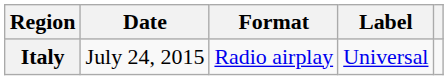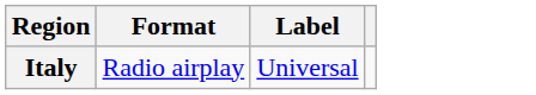 <table class="wikitable plainrowheaders">
 <tr>
 <th scope="col">Region</th>
-<th scope="col">Date</th>
 <th scope="col">Format</th>
 <th scope="col">Label</th>
 <th scope="col"></th>
 </tr>
 <tr>
 <th scope="row">Italy</th>
-<td>July 24, 2015</td>
 <td><a href='#'>Radio airplay</a></td>
 <td><a href='#'>Universal</a></td>
 <td style="text-align:center;"></td>
 </tr>
 </table>
